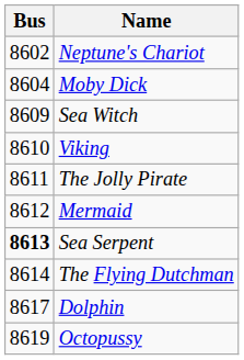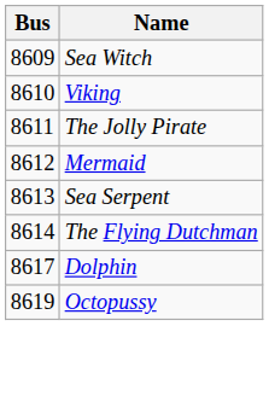 <table class="wikitable">
 <tr>
 <th>Bus</th>
 <th>Name</th>
-</tr>
-<tr>
-<td>8602</td>
-<td><em><a href='#'>Neptune's Chariot</a></em></td>
-</tr>
-<tr>
-<td>8604</td>
-<td><em><a href='#'>Moby Dick</a></em></td>
 </tr>
 <tr>
 <td>8609</td>
 <td><em>Sea Witch</em></td>
 </tr>
 <tr>
 <td>8610</td>
 <td><em><a href='#'>Viking</a></em></td>
 </tr>
 <tr>
 <td>8611</td>
 <td><em>The Jolly Pirate</em></td>
 </tr>
 <tr>
 <td>8612</td>
 <td><em><a href='#'>Mermaid</a></em></td>
 </tr>
 <tr>
-<td><strong>8613</strong></td>
+<td>8613</td>
 <td><em>Sea Serpent</em></td>
 </tr>
 <tr>
 <td>8614</td>
 <td><em>The <a href='#'>Flying Dutchman</a></em></td>
 </tr>
 <tr>
 <td>8617</td>
 <td><em><a href='#'>Dolphin</a></em></td>
 </tr>
 <tr>
 <td>8619</td>
 <td><em><a href='#'>Octopussy</a></em></td>
 </tr>
 </table>
